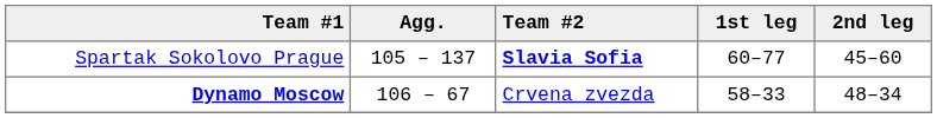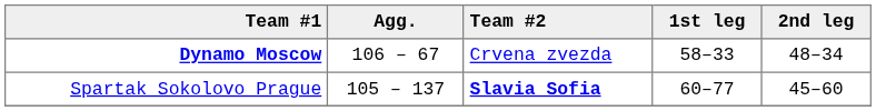 <table border=1 cellspacing=0 cellpadding=4 style="border-collapse: collapse;" width=70%>
 <tr bgcolor="efefef">
 <th align=right>Team #1</th>
 <th>Agg.</th>
 <th align=left>Team #2</th>
 <th>1st leg</th>
 <th>2nd leg</th>
 </tr>
 <tr>
+<td align=right><strong><a href='#'>Dynamo Moscow</a></strong> </td>
+<td align=center>106 – 67</td>
+<td> <a href='#'>Crvena zvezda</a></td>
+<td align=center>58–33</td>
+<td align=center>48–34</td>
+</tr>
+<tr>
 <td align=right><a href='#'>Spartak Sokolovo Prague</a> </td>
 <td align=center>105 – 137</td>
 <td> <strong><a href='#'>Slavia Sofia</a></strong></td>
 <td align=center>60–77</td>
 <td align=center>45–60</td>
 </tr>
 <tr>
-<td align=right><strong><a href='#'>Dynamo Moscow</a></strong> </td>
-<td align=center>106 – 67</td>
-<td> <a href='#'>Crvena zvezda</a></td>
-<td align=center>58–33</td>
-<td align=center>48–34</td>
-</tr>
-<tr>
 </tr>
 </table>
